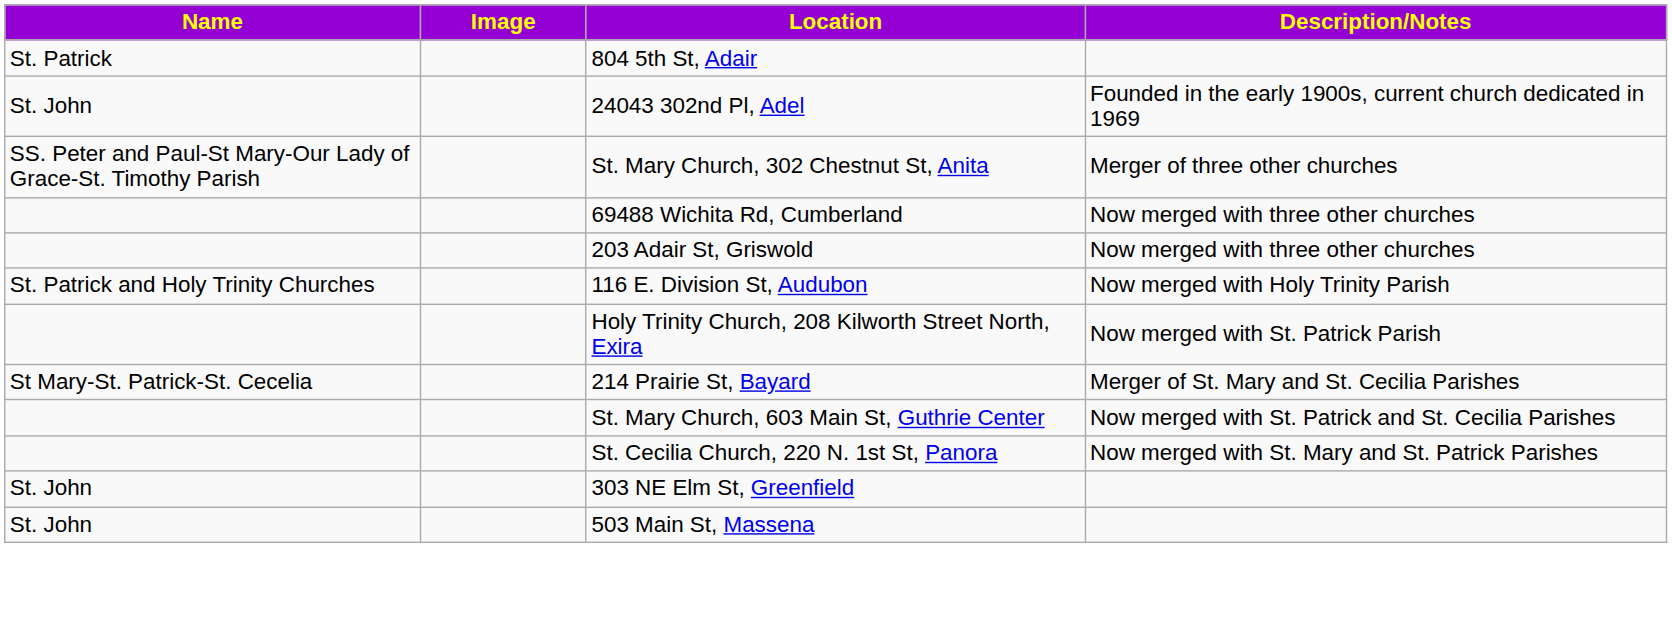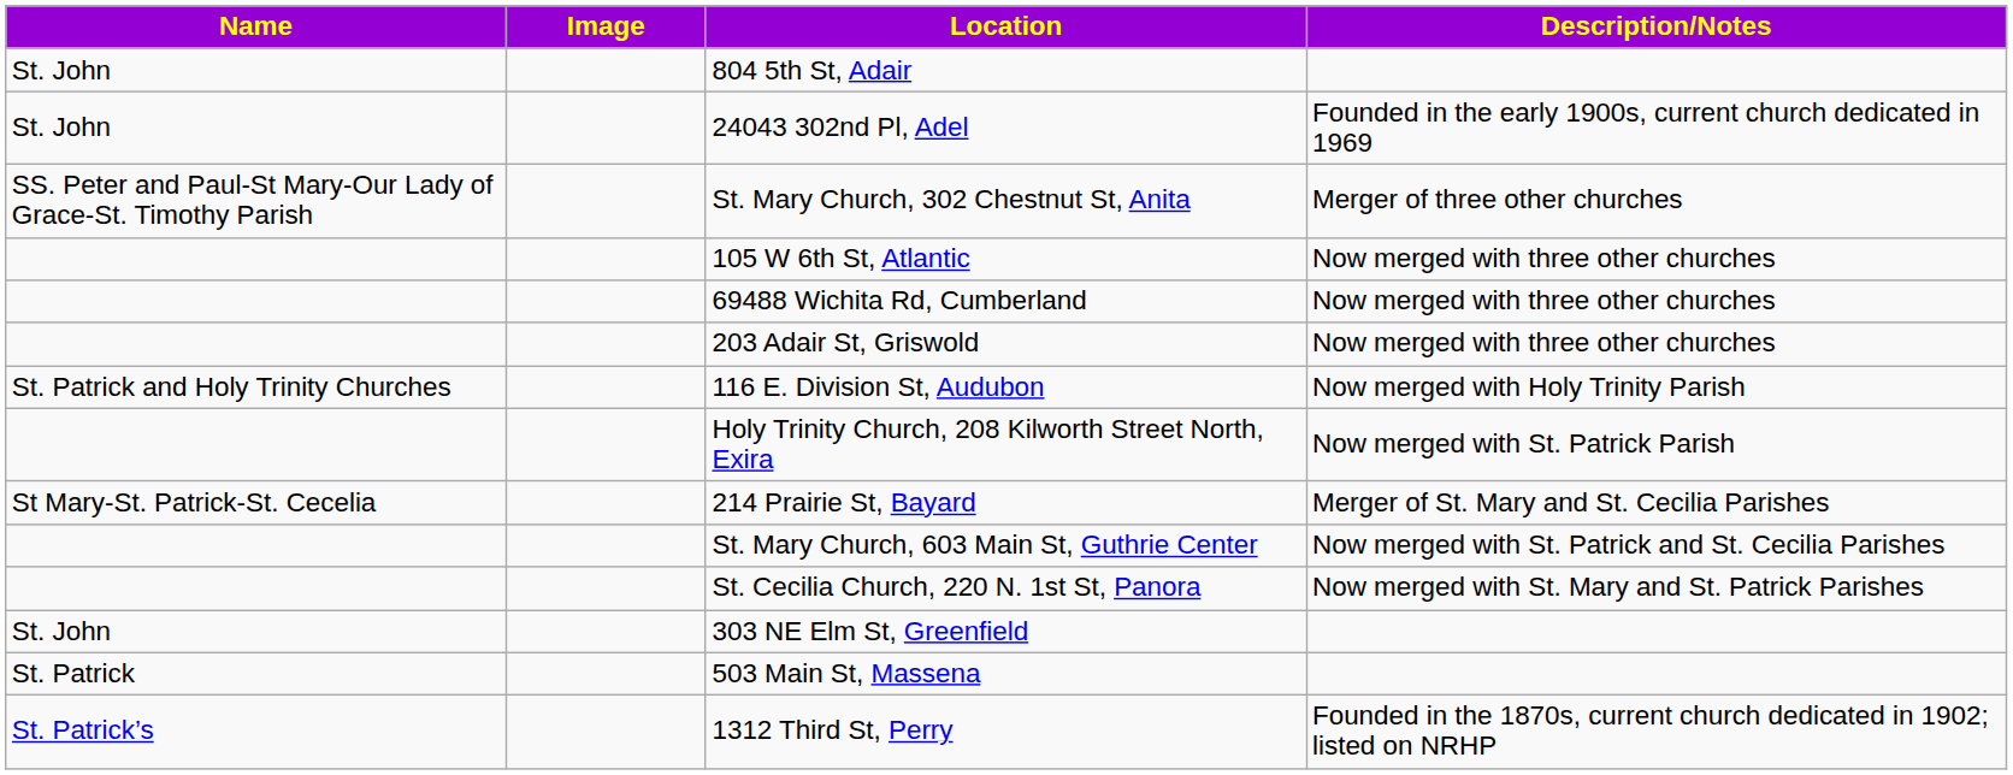 <table class="wikitable sortable" style="width:75%">
 <tr>
 <th style="background:darkviolet; color:yellow;" width="25%"><strong>Name</strong></th>
 <th style="background:darkviolet; color:yellow;" width="10%"><strong>Image</strong></th>
 <th style="background:darkviolet; color:yellow;" width="30%"><strong>Location</strong></th>
 <th style="background:darkviolet; color:yellow;" width="35%"><strong>Description/Notes</strong></th>
 </tr>
 <tr>
-<td>St. Patrick</td>
+<td>St. John</td>
 <td></td>
 <td>804 5th St, <a href='#'>Adair</a></td>
 <td></td>
 </tr>
 <tr>
 <td>St. John</td>
 <td></td>
 <td>24043 302nd Pl, <a href='#'>Adel</a></td>
 <td>Founded in the early 1900s, current church dedicated in 1969</td>
 </tr>
 <tr>
 <td>SS. Peter and Paul-St Mary-Our Lady of Grace-St. Timothy Parish</td>
 <td></td>
 <td>St. Mary Church, 302 Chestnut St, <a href='#'>Anita</a></td>
 <td>Merger of three other churches</td>
+</tr>
+<tr>
+<td></td>
+<td></td>
+<td>105 W 6th St, <a href='#'>Atlantic</a></td>
+<td>Now merged with three other churches</td>
 </tr>
 <tr>
 <td></td>
 <td></td>
 <td>69488 Wichita Rd, Cumberland</td>
 <td>Now merged with three other churches</td>
 </tr>
 <tr>
 <td></td>
 <td></td>
 <td>203 Adair St, Griswold</td>
 <td>Now merged with three other churches</td>
 </tr>
 <tr>
 <td>St. Patrick and Holy Trinity Churches</td>
 <td></td>
 <td>116 E. Division St, <a href='#'>Audubon</a></td>
 <td>Now merged with Holy Trinity Parish</td>
 </tr>
 <tr>
 <td></td>
 <td></td>
 <td>Holy Trinity Church, 208 Kilworth Street North, <a href='#'>Exira</a></td>
 <td>Now merged with St. Patrick Parish</td>
 </tr>
 <tr>
 <td>St Mary-St. Patrick-St. Cecelia</td>
 <td></td>
 <td>214 Prairie St, <a href='#'>Bayard</a></td>
 <td>Merger of St. Mary and St. Cecilia Parishes</td>
 </tr>
 <tr>
 <td></td>
 <td></td>
 <td>St. Mary Church, 603 Main St, <a href='#'>Guthrie Center</a></td>
 <td>Now merged with St. Patrick and St. Cecilia Parishes</td>
 </tr>
 <tr>
 <td></td>
 <td></td>
 <td>St. Cecilia Church, 220 N. 1st St, <a href='#'>Panora</a></td>
 <td>Now merged with St. Mary and St. Patrick Parishes</td>
 </tr>
 <tr>
 <td>St. John</td>
 <td></td>
 <td>303 NE Elm St, <a href='#'>Greenfield</a></td>
 <td></td>
 </tr>
 <tr>
-<td>St. John</td>
+<td>St. Patrick</td>
 <td></td>
 <td>503 Main St, <a href='#'>Massena</a></td>
 <td></td>
 </tr>
+<tr>
+<td><a href='#'>St. Patrick’s</a></td>
+<td></td>
+<td>1312 Third St, <a href='#'>Perry</a></td>
+<td>Founded in the 1870s, current church dedicated in 1902; listed on NRHP</td>
+</tr>
 </table>
